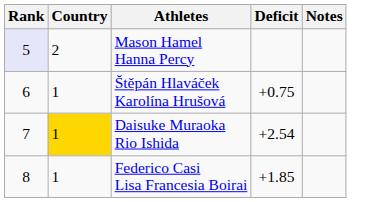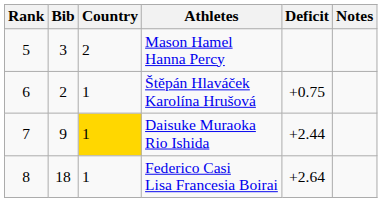 <table class="wikitable" style="text-align:center;">
 <tr>
 <th>Rank</th>
+<th>Bib</th>
 <th>Country</th>
 <th>Athletes</th>
 <th>Deficit</th>
 <th>Notes</th>
 </tr>
 <tr>
-<td style="background: lavender;">5</td>
+<td>5</td>
+<td>3</td>
 <td align=left> 2</td>
 <td align=left><a href='#'>Mason Hamel</a><br><a href='#'>Hanna Percy</a></td>
 <td></td>
 <td></td>
 </tr>
 <tr>
 <td>6</td>
+<td>2</td>
 <td align=left> 1</td>
 <td align=left><a href='#'>Štěpán Hlaváček</a><br><a href='#'>Karolína Hrušová</a></td>
 <td>+0.75</td>
 <td></td>
 </tr>
 <tr>
 <td>7</td>
+<td>9</td>
 <td align=left style="background: gold;"> 1</td>
 <td align=left><a href='#'>Daisuke Muraoka</a><br><a href='#'>Rio Ishida</a></td>
-<td>+2.54</td>
+<td>+2.44</td>
 <td></td>
 </tr>
 <tr>
 <td>8</td>
+<td>18</td>
 <td align=left> 1</td>
 <td align=left><a href='#'>Federico Casi</a><br><a href='#'>Lisa Francesia Boirai</a></td>
-<td>+1.85</td>
+<td>+2.64</td>
 <td></td>
 </tr>
 </table>
